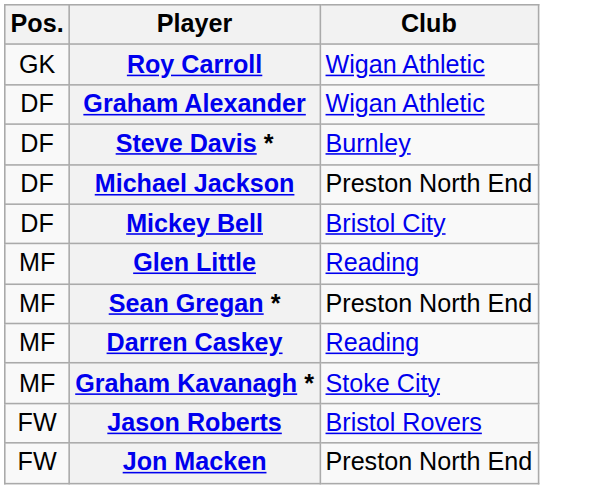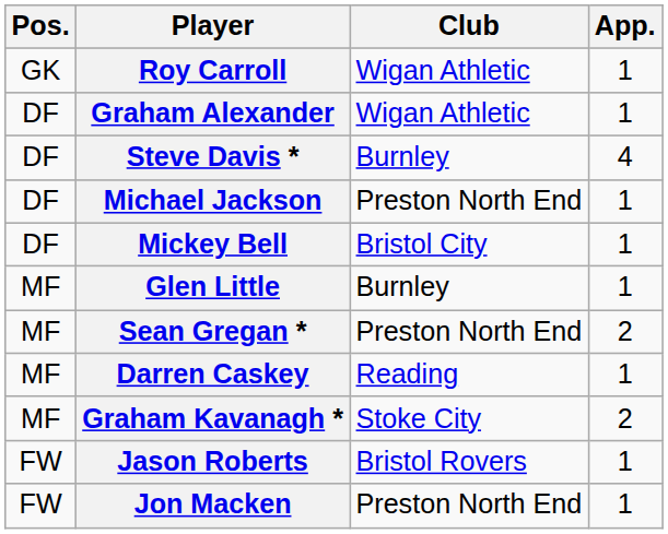 <table class="wikitable plainrowheaders" style="text-align: left">
 <tr>
 <th scope=col>Pos.</th>
 <th scope=col>Player</th>
 <th scope=col>Club</th>
+<th scope=col>App.</th>
 </tr>
 <tr>
 <td style=text-align:center>GK</td>
 <th scope=row><a href='#'>Roy Carroll</a></th>
 <td><a href='#'>Wigan Athletic</a></td>
+<td style=text-align:center>1</td>
 </tr>
 <tr>
 <td style=text-align:center>DF</td>
 <th scope=row><a href='#'>Graham Alexander</a></th>
 <td><a href='#'>Wigan Athletic</a></td>
+<td style=text-align:center>1</td>
 </tr>
 <tr>
 <td style=text-align:center>DF</td>
 <th scope=row><a href='#'>Steve Davis</a> *</th>
 <td><a href='#'>Burnley</a></td>
+<td style=text-align:center>4</td>
 </tr>
 <tr>
 <td style=text-align:center>DF</td>
 <th scope=row><a href='#'>Michael Jackson</a></th>
 <td>Preston North End</td>
+<td style=text-align:center>1</td>
 </tr>
 <tr>
 <td style=text-align:center>DF</td>
 <th scope=row><a href='#'>Mickey Bell</a></th>
 <td><a href='#'>Bristol City</a></td>
+<td style=text-align:center>1</td>
 </tr>
 <tr>
 <td style=text-align:center>MF</td>
 <th scope=row><a href='#'>Glen Little</a></th>
-<td><a href='#'>Reading</a></td>
+<td>Burnley</td>
+<td style=text-align:center>1</td>
 </tr>
 <tr>
 <td style=text-align:center>MF</td>
 <th scope=row><a href='#'>Sean Gregan</a> *</th>
 <td>Preston North End</td>
+<td style=text-align:center>2</td>
 </tr>
 <tr>
 <td style=text-align:center>MF</td>
 <th scope=row><a href='#'>Darren Caskey</a></th>
 <td><a href='#'>Reading</a></td>
+<td style=text-align:center>1</td>
 </tr>
 <tr>
 <td style=text-align:center>MF</td>
 <th scope=row><a href='#'>Graham Kavanagh</a> *</th>
 <td><a href='#'>Stoke City</a></td>
+<td style=text-align:center>2</td>
 </tr>
 <tr>
 <td style=text-align:center>FW</td>
 <th scope=row><a href='#'>Jason Roberts</a></th>
 <td><a href='#'>Bristol Rovers</a></td>
+<td style=text-align:center>1</td>
 </tr>
 <tr>
 <td style=text-align:center>FW</td>
 <th scope=row><a href='#'>Jon Macken</a></th>
 <td>Preston North End</td>
+<td style=text-align:center>1</td>
 </tr>
 </table>
